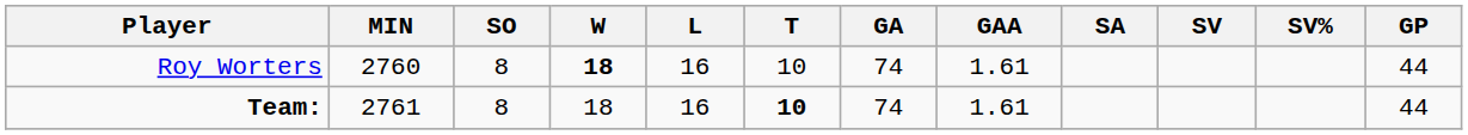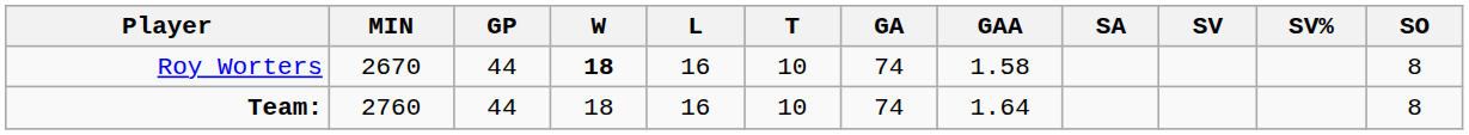 <table class="wikitable sortable" width="60%">
 <tr>
 <th bgcolor="#DDDDFF" width="10%">Player</th>
 <th width="3%" bgcolor="#DDDDFF">MIN</th>
-<th width="3%" bgcolor="#DDDDFF">SO</th>
+<th width="3%" bgcolor="#DDDDFF">GP</th>
 <th width="3%" bgcolor="#DDDDFF">W</th>
 <th width="3%" bgcolor="#DDDDFF">L</th>
 <th width="3%" bgcolor="#DDDDFF">T</th>
 <th width="3%" bgcolor="#DDDDFF">GA</th>
 <th width="3%" bgcolor="#DDDDFF">GAA</th>
 <th width="3%" bgcolor="#DDDDFF">SA</th>
 <th width="3%" bgcolor="#DDDDFF">SV</th>
 <th width="3%" bgcolor="#DDDDFF">SV%</th>
-<th width="3%" bgcolor="#DDDDFF">GP</th>
+<th width="3%" bgcolor="#DDDDFF">SO</th>
 </tr>
 <tr align="center">
 <td align="right"><a href='#'>Roy Worters</a></td>
-<td>2760</td>
-<td>8</td>
+<td>2670</td>
+<td>44</td>
 <td><strong>18</strong></td>
 <td>16</td>
 <td>10</td>
 <td>74</td>
-<td>1.61</td>
+<td>1.58</td>
 <td></td>
 <td></td>
 <td></td>
-<td>44</td>
+<td>8</td>
 </tr>
 <tr align="center">
 <td align="right"><strong>Team:</strong></td>
-<td>2761</td>
-<td>8</td>
+<td>2760</td>
+<td>44</td>
 <td>18</td>
 <td>16</td>
-<td><strong>10</strong></td>
+<td>10</td>
 <td>74</td>
-<td>1.61</td>
+<td>1.64</td>
 <td></td>
 <td></td>
 <td></td>
-<td>44</td>
+<td>8</td>
 </tr>
 </table>
